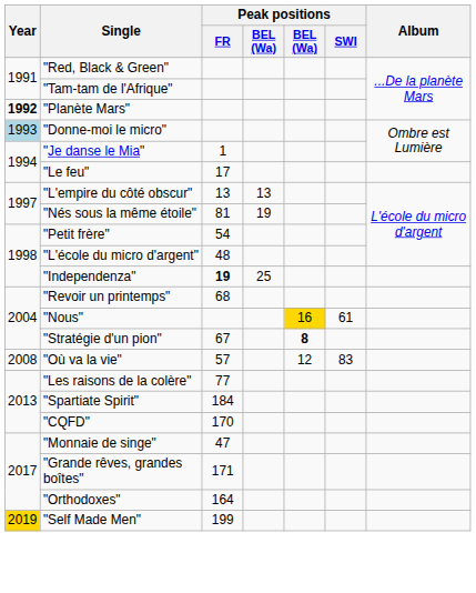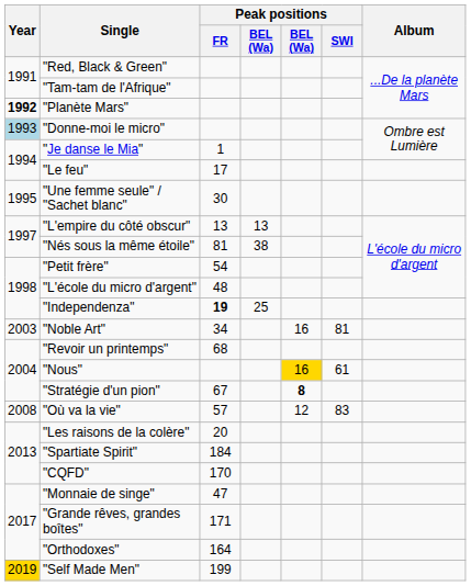 <table class="wikitable">
 <tr>
 <th align="center" rowspan=2 width="10">Year</th>
 <th align="center" rowspan=2 width="190">Single</th>
 <th align="center" colspan=4 width="30">Peak positions</th>
 <th align="center" rowspan=2 width="120">Album</th>
 </tr>
 <tr>
 <th scope="col" style="width:3em;font-size:90%;"><a href='#'>FR</a><br></th>
 <th scope="col" style="width:3em;font-size:90%;"><a href='#'>BEL <br>(Wa)</a><br></th>
 <th scope="col" style="width:3em;font-size:90%;"><a href='#'>BEL <br>(Wa)</a><br></th>
 <th scope="col" style="width:3em;font-size:90%;"><a href='#'>SWI</a><br></th>
 </tr>
 <tr>
 <td align="center" rowspan=2>1991</td>
 <td>"Red, Black & Green"</td>
 <td align="center"></td>
 <td align="center"></td>
 <td align="center"></td>
 <td align="center"></td>
 <td align="center" rowspan=3><em><a href='#'>...De la planète Mars</a></em></td>
 </tr>
 <tr>
 <td>"Tam-tam de l'Afrique"</td>
 <td align="center"></td>
 <td align="center"></td>
 <td align="center"></td>
 <td align="center"></td>
 </tr>
 <tr>
 <td align="center" rowspan=1><strong>1992</strong></td>
 <td>"Planète Mars"</td>
 <td align="center"></td>
 <td align="center"></td>
 <td align="center"></td>
 <td align="center"></td>
 </tr>
 <tr>
 <td align="center" rowspan=1 style="background: lightblue;">1993</td>
 <td>"Donne-moi le micro"</td>
 <td align="center"></td>
 <td align="center"></td>
 <td align="center"></td>
 <td align="center"></td>
 <td align="center" rowspan=2><em>Ombre est Lumière</em></td>
 </tr>
 <tr>
 <td align="center" rowspan=2>1994</td>
 <td>"<a href='#'>Je danse le Mia</a>"</td>
 <td align="center">1</td>
 <td align="center"></td>
 <td align="center"></td>
 <td align="center"></td>
 </tr>
 <tr>
 <td>"Le feu"</td>
 <td align="center">17</td>
 <td align="center"></td>
 <td align="center"></td>
 <td align="center"></td>
 <td align="center"></td>
 </tr>
 <tr>
+<td align="center" rowspan=1>1995</td>
+<td>"Une femme seule" /<br> "Sachet blanc"</td>
+<td align="center">30</td>
+<td align="center"></td>
+<td align="center"></td>
+<td align="center"></td>
+<td align="center"></td>
+</tr>
+<tr>
 <td align="center" rowspan=2>1997</td>
 <td>"L'empire du côté obscur"</td>
 <td align="center">13</td>
 <td align="center">13</td>
 <td align="center"></td>
 <td align="center"></td>
 <td align="center" rowspan=4><em><a href='#'>L'école du micro d'argent</a></em></td>
 </tr>
 <tr>
 <td>"Nés sous la même étoile"</td>
 <td align="center">81</td>
-<td align="center">19</td>
+<td align="center">38</td>
 <td align="center"></td>
 <td align="center"></td>
 </tr>
 <tr>
 <td align="center" rowspan=3>1998</td>
 <td>"Petit frère"</td>
 <td align="center">54</td>
 <td align="center"></td>
 <td align="center"></td>
 <td align="center"></td>
 </tr>
 <tr>
 <td>"L'école du micro d'argent"</td>
 <td align="center">48</td>
 <td align="center"></td>
 <td align="center"></td>
 <td align="center"></td>
 </tr>
 <tr>
 <td>"Independenza"</td>
 <td align="center"><strong>19</strong></td>
 <td align="center">25</td>
 <td align="center"></td>
 <td align="center"></td>
+<td align="center"></td>
+</tr>
+<tr>
+<td align="center">2003</td>
+<td>"Noble Art" <br></td>
+<td align="center">34</td>
+<td align="center"></td>
+<td align="center">16</td>
+<td align="center">81</td>
 <td align="center"></td>
 </tr>
 <tr>
 <td align="center" rowspan=3>2004</td>
 <td>"Revoir un printemps"</td>
 <td align="center">68</td>
 <td align="center"></td>
 <td align="center"></td>
 <td align="center"></td>
 <td align="center"></td>
 </tr>
 <tr>
 <td>"Nous" <br></td>
 <td align="center"></td>
 <td align="center"></td>
 <td align="center" style="background: gold;">16</td>
 <td align="center">61</td>
 <td align="center"></td>
 </tr>
 <tr>
 <td>"Stratégie d'un pion"</td>
 <td align="center">67</td>
 <td align="center"></td>
 <td align="center"><strong>8</strong></td>
 <td align="center"></td>
 <td align="center"></td>
 </tr>
 <tr>
 <td align="center">2008</td>
 <td>"Où va la vie" <br></td>
 <td align="center">57</td>
 <td align="center"></td>
 <td align="center">12</td>
 <td align="center">83</td>
 <td align="center"></td>
 </tr>
 <tr>
 <td align="center" rowspan=3>2013</td>
 <td>"Les raisons de la colère"</td>
-<td align="center">77</td>
+<td align="center">20</td>
 <td align="center"></td>
 <td align="center"></td>
 <td align="center"></td>
 <td align="center"></td>
 </tr>
 <tr>
 <td>"Spartiate Spirit"</td>
 <td align="center">184</td>
 <td align="center"></td>
 <td align="center"></td>
 <td align="center"></td>
 <td align="center"></td>
 </tr>
 <tr>
 <td>"CQFD"</td>
 <td align="center">170</td>
 <td align="center"></td>
 <td align="center"></td>
 <td align="center"></td>
 <td align="center"></td>
 </tr>
 <tr>
 <td align="center" rowspan=3>2017</td>
 <td>"Monnaie de singe"</td>
 <td align="center">47</td>
 <td align="center"></td>
 <td align="center"></td>
 <td align="center"></td>
 <td align="center"></td>
 </tr>
 <tr>
 <td>"Grande rêves, grandes boîtes"</td>
 <td align="center">171<br></td>
 <td align="center"></td>
 <td align="center"></td>
 <td align="center"></td>
 <td align="center"></td>
 </tr>
 <tr>
 <td>"Orthodoxes"</td>
 <td align="center">164<br></td>
 <td align="center"></td>
 <td align="center"></td>
 <td align="center"></td>
 <td align="center"></td>
 </tr>
 <tr>
 <td align="center" style="background: gold;">2019</td>
 <td>"Self Made Men"<br></td>
 <td align="center">199</td>
 <td align="center"></td>
 <td align="center"></td>
 <td align="center"></td>
 <td align="center"></td>
 </tr>
 </table>
